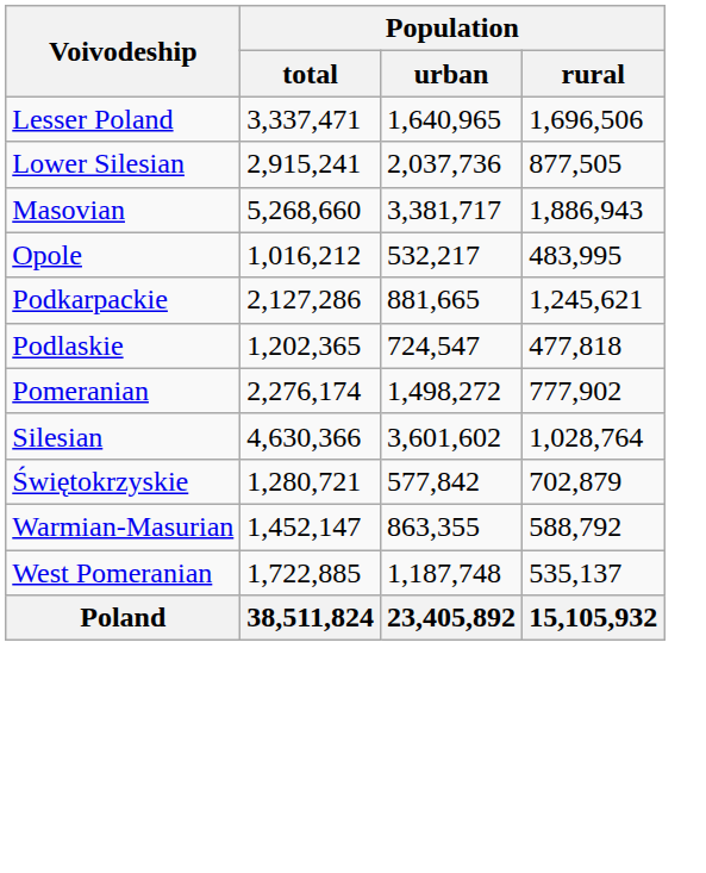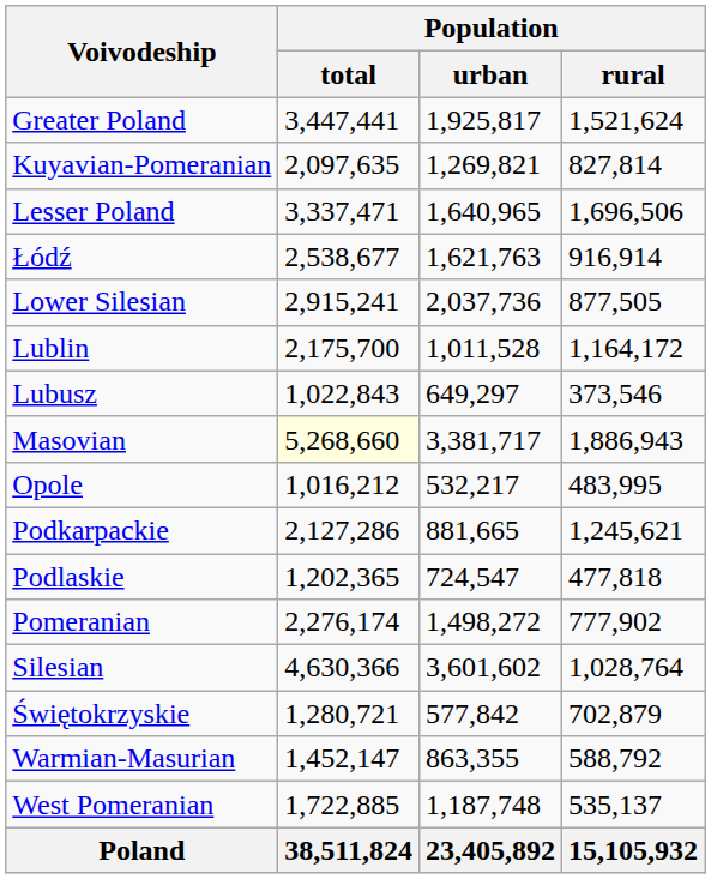 <table class="wikitable">
 <tr>
 <th rowspan="2">Voivodeship</th>
 <th colspan="3">Population</th>
 </tr>
 <tr>
 <th>total</th>
 <th>urban</th>
 <th>rural</th>
 </tr>
 <tr>
+<td><a href='#'>Greater Poland</a></td>
+<td>3,447,441</td>
+<td>1,925,817</td>
+<td>1,521,624</td>
+</tr>
+<tr>
+<td><a href='#'>Kuyavian-Pomeranian</a></td>
+<td>2,097,635</td>
+<td>1,269,821</td>
+<td>827,814</td>
+</tr>
+<tr>
 <td><a href='#'>Lesser Poland</a></td>
 <td>3,337,471</td>
 <td>1,640,965</td>
 <td>1,696,506</td>
+</tr>
+<tr>
+<td><a href='#'>Łódź</a></td>
+<td>2,538,677</td>
+<td>1,621,763</td>
+<td>916,914</td>
 </tr>
 <tr>
 <td><a href='#'>Lower Silesian</a></td>
 <td>2,915,241</td>
 <td>2,037,736</td>
 <td>877,505</td>
 </tr>
 <tr>
+<td><a href='#'>Lublin</a></td>
+<td>2,175,700</td>
+<td>1,011,528</td>
+<td>1,164,172</td>
+</tr>
+<tr>
+<td><a href='#'>Lubusz</a></td>
+<td>1,022,843</td>
+<td>649,297</td>
+<td>373,546</td>
+</tr>
+<tr>
 <td><a href='#'>Masovian</a></td>
-<td>5,268,660</td>
+<td style="background: lightyellow;">5,268,660</td>
 <td>3,381,717</td>
 <td>1,886,943</td>
 </tr>
 <tr>
 <td><a href='#'>Opole</a></td>
 <td>1,016,212</td>
 <td>532,217</td>
 <td>483,995</td>
 </tr>
 <tr>
 <td><a href='#'>Podkarpackie</a></td>
 <td>2,127,286</td>
 <td>881,665</td>
 <td>1,245,621</td>
 </tr>
 <tr>
 <td><a href='#'>Podlaskie</a></td>
 <td>1,202,365</td>
 <td>724,547</td>
 <td>477,818</td>
 </tr>
 <tr>
 <td><a href='#'>Pomeranian</a></td>
 <td>2,276,174</td>
 <td>1,498,272</td>
 <td>777,902</td>
 </tr>
 <tr>
 <td><a href='#'>Silesian</a></td>
 <td>4,630,366</td>
 <td>3,601,602</td>
 <td>1,028,764</td>
 </tr>
 <tr>
 <td><a href='#'>Świętokrzyskie</a></td>
 <td>1,280,721</td>
 <td>577,842</td>
 <td>702,879</td>
 </tr>
 <tr>
 <td><a href='#'>Warmian-Masurian</a></td>
 <td>1,452,147</td>
 <td>863,355</td>
 <td>588,792</td>
 </tr>
 <tr>
 <td><a href='#'>West Pomeranian</a></td>
 <td>1,722,885</td>
 <td>1,187,748</td>
 <td>535,137</td>
 </tr>
 <tr>
 <th>Poland</th>
 <th>38,511,824</th>
 <th>23,405,892</th>
 <th>15,105,932</th>
 </tr>
 </table>
